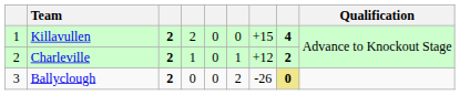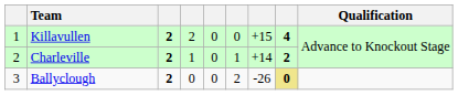 <table class="wikitable" style="text-align:center">
 <tr>
 <th width="20"></th>
 <th width="150" style="text-align:left;">Team</th>
 <th width="20"></th>
 <th width="20"></th>
 <th width="20"></th>
 <th width="20"></th>
 <th width="20"></th>
 <th width="20"></th>
 <th>Qualification</th>
 </tr>
 <tr style="background:#ccffcc">
 <td>1</td>
 <td align="left"> <a href='#'>Killavullen</a></td>
 <td><strong>2</strong></td>
 <td>2</td>
 <td>0</td>
 <td>0</td>
 <td>+15</td>
 <td><strong>4</strong></td>
 <td rowspan="2">Advance to Knockout Stage</td>
 </tr>
 <tr style="background:#ccffcc">
 <td>2</td>
 <td align="left"> <a href='#'>Charleville</a></td>
 <td><strong>2</strong></td>
 <td>1</td>
 <td>0</td>
 <td>1</td>
-<td>+12</td>
+<td>+14</td>
 <td><strong>2</strong></td>
 </tr>
 <tr>
 <td>3</td>
 <td align="left"> <a href='#'>Ballyclough</a></td>
 <td><strong>2</strong></td>
 <td>0</td>
 <td>0</td>
 <td>2</td>
 <td>-26</td>
 <td style="background: khaki;"><strong>0</strong></td>
 <td></td>
 </tr>
 </table>
